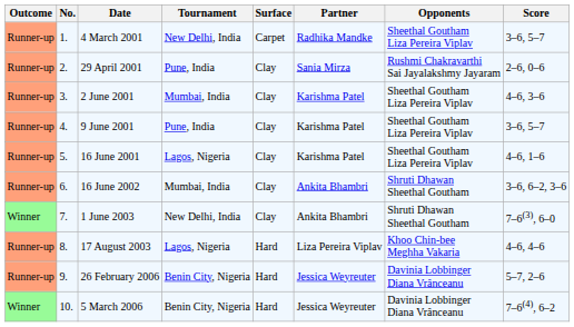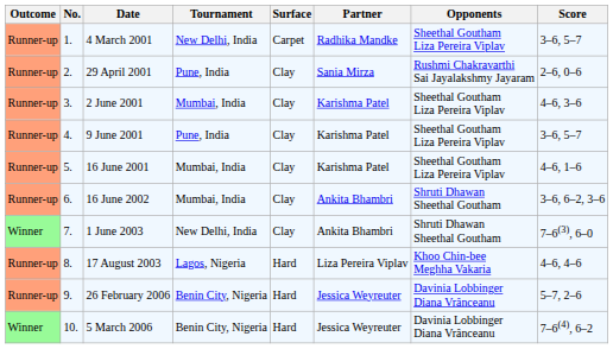 <table class="sortable wikitable">
 <tr>
 <th>Outcome</th>
 <th>No.</th>
 <th>Date</th>
 <th>Tournament</th>
 <th>Surface</th>
 <th>Partner</th>
 <th>Opponents</th>
 <th class="unsortable">Score</th>
 </tr>
 <tr style="background:#f0f8ff;">
 <td bgcolor="FFA07A">Runner-up</td>
 <td>1.</td>
 <td>4 March 2001</td>
 <td><a href='#'>New Delhi</a>, India</td>
 <td>Carpet</td>
 <td> <a href='#'>Radhika Mandke</a></td>
 <td> <a href='#'>Sheethal Goutham</a> <br>  <a href='#'>Liza Pereira Viplav</a></td>
 <td>3–6, 5–7</td>
 </tr>
 <tr style="background:#f0f8ff;">
 <td bgcolor="FFA07A">Runner-up</td>
 <td>2.</td>
 <td>29 April 2001</td>
 <td><a href='#'>Pune</a>, India</td>
 <td>Clay</td>
 <td> <a href='#'>Sania Mirza</a></td>
 <td> <a href='#'>Rushmi Chakravarthi</a> <br>  Sai Jayalakshmy Jayaram</td>
 <td>2–6, 0–6</td>
 </tr>
 <tr style="background:#f0f8ff;">
 <td bgcolor="FFA07A">Runner-up</td>
 <td>3.</td>
 <td>2 June 2001</td>
 <td><a href='#'>Mumbai</a>, India</td>
 <td>Clay</td>
 <td> <a href='#'>Karishma Patel</a></td>
 <td> Sheethal Goutham <br>  Liza Pereira Viplav</td>
 <td>4–6, 3–6</td>
 </tr>
 <tr style="background:#f0f8ff;">
 <td bgcolor="FFA07A">Runner-up</td>
 <td>4.</td>
 <td>9 June 2001</td>
 <td><a href='#'>Pune</a>, India</td>
 <td>Clay</td>
 <td> Karishma Patel</td>
 <td> Sheethal Goutham <br>  Liza Pereira Viplav</td>
 <td>3–6, 5–7</td>
 </tr>
 <tr style="background:#f0f8ff;">
 <td bgcolor="FFA07A">Runner-up</td>
 <td>5.</td>
 <td>16 June 2001</td>
-<td><a href='#'>Lagos</a>, Nigeria</td>
+<td>Mumbai, India</td>
 <td>Clay</td>
 <td> Karishma Patel</td>
 <td> Sheethal Goutham <br>  Liza Pereira Viplav</td>
 <td>4–6, 1–6</td>
 </tr>
 <tr style="background:#f0f8ff;">
 <td bgcolor="FFA07A">Runner-up</td>
 <td>6.</td>
 <td>16 June 2002</td>
 <td>Mumbai, India</td>
 <td>Clay</td>
 <td> <a href='#'>Ankita Bhambri</a></td>
 <td> <a href='#'>Shruti Dhawan</a> <br>  Sheethal Goutham</td>
 <td>3–6, 6–2, 3–6</td>
 </tr>
 <tr style="background:#f0f8ff;">
 <td style="background:#98fb98;">Winner</td>
 <td>7.</td>
 <td>1 June 2003</td>
 <td>New Delhi, India</td>
 <td>Clay</td>
 <td> Ankita Bhambri</td>
 <td> Shruti Dhawan <br>  Sheethal Goutham</td>
 <td>7–6<sup>(3)</sup>, 6–0</td>
 </tr>
 <tr style="background:#f0f8ff;">
 <td bgcolor="FFA07A">Runner-up</td>
 <td>8.</td>
 <td>17 August 2003</td>
 <td><a href='#'>Lagos</a>, Nigeria</td>
 <td>Hard</td>
 <td> Liza Pereira Viplav</td>
 <td> <a href='#'>Khoo Chin-bee</a> <br>  <a href='#'>Meghha Vakaria</a></td>
 <td>4–6, 4–6</td>
 </tr>
 <tr style="background:#f0f8ff;">
 <td bgcolor="FFA07A">Runner-up</td>
 <td>9.</td>
 <td>26 February 2006</td>
 <td><a href='#'>Benin City</a>, Nigeria</td>
 <td>Hard</td>
 <td> <a href='#'>Jessica Weyreuter</a></td>
 <td> <a href='#'>Davinia Lobbinger</a> <br>  <a href='#'>Diana Vrânceanu</a></td>
 <td>5–7, 2–6</td>
 </tr>
 <tr style="background:#f0f8ff;">
 <td style="background:#98fb98;">Winner</td>
 <td>10.</td>
 <td>5 March 2006</td>
 <td>Benin City, Nigeria</td>
 <td>Hard</td>
 <td> Jessica Weyreuter</td>
 <td> Davinia Lobbinger <br>  Diana Vrânceanu</td>
 <td>7–6<sup>(4)</sup>, 6–2</td>
 </tr>
 </table>
